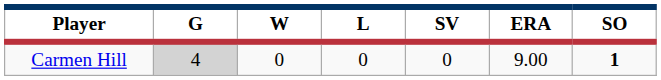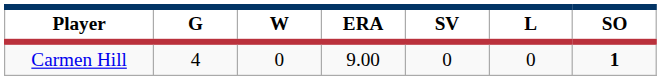 <table class="wikitable sortable">
 <tr>
 <th style="background:#FFFFFF; border-top:#023465 5px solid; border-bottom:#ba313c 5px solid;" width="16%">Player</th>
 <th style="background:#FFFFFF; border-top:#023465 5px solid; border-bottom:#ba313c 5px solid;" width="9%">G</th>
 <th style="background:#FFFFFF; border-top:#023465 5px solid; border-bottom:#ba313c 5px solid;" width="9%">W</th>
+<th style="background:#FFFFFF; border-top:#023465 5px solid; border-bottom:#ba313c 5px solid;" width="9%">ERA</th>
+<th style="background:#FFFFFF; border-top:#023465 5px solid; border-bottom:#ba313c 5px solid;" width="9%">SV</th>
 <th style="background:#FFFFFF; border-top:#023465 5px solid; border-bottom:#ba313c 5px solid;" width="9%">L</th>
-<th style="background:#FFFFFF; border-top:#023465 5px solid; border-bottom:#ba313c 5px solid;" width="9%">SV</th>
-<th style="background:#FFFFFF; border-top:#023465 5px solid; border-bottom:#ba313c 5px solid;" width="9%">ERA</th>
 <th style="background:#FFFFFF; border-top:#023465 5px solid; border-bottom:#ba313c 5px solid;" width="9%">SO</th>
 </tr>
 <tr align="center">
 <td><a href='#'>Carmen Hill</a></td>
-<td style="background: lightgrey;">4</td>
+<td>4</td>
+<td>0</td>
+<td>9.00</td>
 <td>0</td>
 <td>0</td>
-<td>0</td>
-<td>9.00</td>
 <td><strong>1</strong></td>
 </tr>
 </table>
